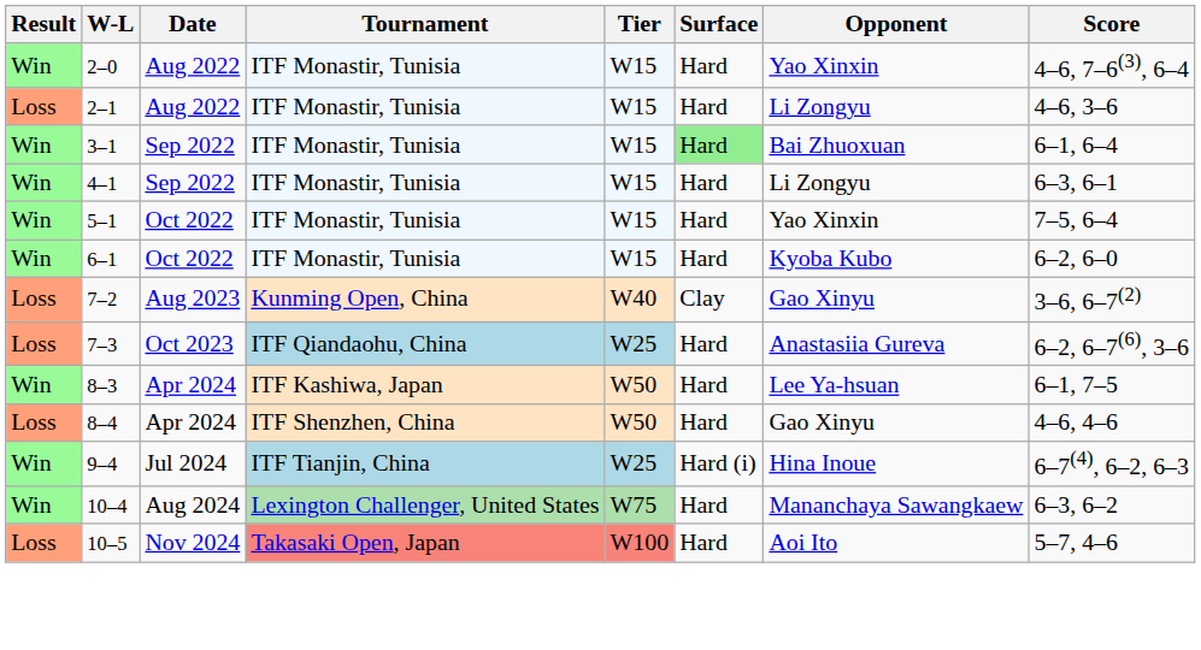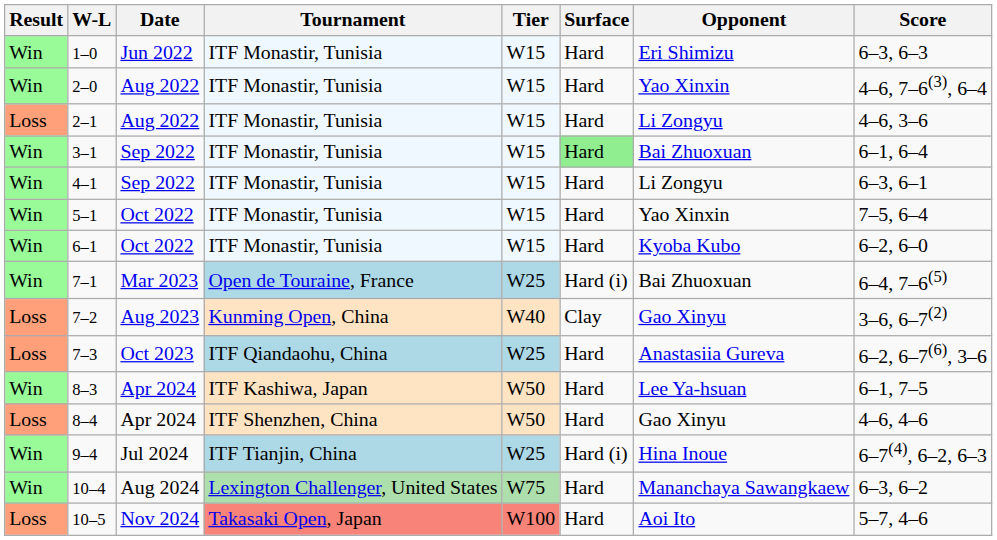 <table class="sortable wikitable">
 <tr>
 <th>Result</th>
 <th class="unsortable">W-L</th>
 <th>Date</th>
 <th>Tournament</th>
 <th>Tier</th>
 <th>Surface</th>
 <th>Opponent</th>
 <th class="unsortable">Score</th>
+</tr>
+<tr>
+<td style="background:#98fb98;">Win</td>
+<td><small>1–0</small></td>
+<td><a href='#'>Jun 2022</a></td>
+<td style="background:#f0f8ff;">ITF Monastir, Tunisia</td>
+<td style="background:#f0f8ff;">W15</td>
+<td>Hard</td>
+<td> <a href='#'>Eri Shimizu</a></td>
+<td>6–3, 6–3</td>
 </tr>
 <tr>
 <td style="background:#98fb98;">Win</td>
 <td><small>2–0</small></td>
 <td><a href='#'>Aug 2022</a></td>
 <td style="background:#f0f8ff;">ITF Monastir, Tunisia</td>
 <td style="background:#f0f8ff;">W15</td>
 <td>Hard</td>
 <td> <a href='#'>Yao Xinxin</a></td>
 <td>4–6, 7–6<sup>(3)</sup>, 6–4</td>
 </tr>
 <tr>
 <td style="background:#ffa07a;">Loss</td>
 <td><small>2–1</small></td>
 <td><a href='#'>Aug 2022</a></td>
 <td style="background:#f0f8ff;">ITF Monastir, Tunisia</td>
 <td style="background:#f0f8ff;">W15</td>
 <td>Hard</td>
 <td> <a href='#'>Li Zongyu</a></td>
 <td>4–6, 3–6</td>
 </tr>
 <tr>
 <td style="background:#98fb98;">Win</td>
 <td><small>3–1</small></td>
 <td><a href='#'>Sep 2022</a></td>
 <td style="background:#f0f8ff;">ITF Monastir, Tunisia</td>
 <td style="background:#f0f8ff;">W15</td>
 <td style="background: lightgreen;">Hard</td>
 <td> <a href='#'>Bai Zhuoxuan</a></td>
 <td>6–1, 6–4</td>
 </tr>
 <tr>
 <td style="background:#98fb98;">Win</td>
 <td><small>4–1</small></td>
 <td><a href='#'>Sep 2022</a></td>
 <td style="background:#f0f8ff;">ITF Monastir, Tunisia</td>
 <td style="background:#f0f8ff;">W15</td>
 <td>Hard</td>
 <td> Li Zongyu</td>
 <td>6–3, 6–1</td>
 </tr>
 <tr>
 <td style="background:#98fb98;">Win</td>
 <td><small>5–1</small></td>
 <td><a href='#'>Oct 2022</a></td>
 <td style="background:#f0f8ff;">ITF Monastir, Tunisia</td>
 <td style="background:#f0f8ff;">W15</td>
 <td>Hard</td>
 <td> Yao Xinxin</td>
 <td>7–5, 6–4</td>
 </tr>
 <tr>
 <td style="background:#98fb98;">Win</td>
 <td><small>6–1</small></td>
 <td><a href='#'>Oct 2022</a></td>
 <td style="background:#f0f8ff;">ITF Monastir, Tunisia</td>
 <td style="background:#f0f8ff;">W15</td>
 <td>Hard</td>
 <td> <a href='#'>Kyoba Kubo</a></td>
 <td>6–2, 6–0</td>
+</tr>
+<tr>
+<td style="background:#98fb98;">Win</td>
+<td><small>7–1</small></td>
+<td><a href='#'>Mar 2023</a></td>
+<td style="background:lightblue;"><a href='#'>Open de Touraine</a>, France</td>
+<td style="background:lightblue;">W25</td>
+<td>Hard (i)</td>
+<td> Bai Zhuoxuan</td>
+<td>6–4, 7–6<sup>(5)</sup></td>
 </tr>
 <tr>
 <td style="background:#ffa07a;">Loss</td>
 <td><small>7–2</small></td>
 <td><a href='#'>Aug 2023</a></td>
 <td style="background:#ffe4c4;"><a href='#'>Kunming Open</a>, China</td>
 <td style="background:#ffe4c4;">W40</td>
 <td>Clay</td>
 <td> <a href='#'>Gao Xinyu</a></td>
 <td>3–6, 6–7<sup>(2)</sup></td>
 </tr>
 <tr>
 <td style="background:#ffa07a;">Loss</td>
 <td><small>7–3</small></td>
 <td><a href='#'>Oct 2023</a></td>
 <td style="background:lightblue;">ITF Qiandaohu, China</td>
 <td style="background:lightblue;">W25</td>
 <td>Hard</td>
 <td> <a href='#'>Anastasiia Gureva</a></td>
 <td>6–2, 6–7<sup>(6)</sup>, 3–6</td>
 </tr>
 <tr>
 <td style="background:#98fb98;">Win</td>
 <td><small>8–3</small></td>
 <td><a href='#'>Apr 2024</a></td>
 <td style="background:#ffe4c4;">ITF Kashiwa, Japan</td>
 <td style="background:#ffe4c4;">W50</td>
 <td>Hard</td>
 <td> <a href='#'>Lee Ya-hsuan</a></td>
 <td>6–1, 7–5</td>
 </tr>
 <tr>
 <td style="background:#ffa07a;">Loss</td>
 <td><small>8–4</small></td>
 <td>Apr 2024</td>
 <td style="background:#ffe4c4;">ITF Shenzhen, China</td>
 <td style="background:#ffe4c4;">W50</td>
 <td>Hard</td>
 <td> Gao Xinyu</td>
 <td>4–6, 4–6</td>
 </tr>
 <tr>
 <td style="background:#98fb98;">Win</td>
 <td><small>9–4</small></td>
 <td>Jul 2024</td>
 <td style="background:lightblue;">ITF Tianjin, China</td>
 <td style="background:lightblue;">W25</td>
 <td>Hard (i)</td>
 <td> <a href='#'>Hina Inoue</a></td>
 <td>6–7<sup>(4)</sup>, 6–2, 6–3</td>
 </tr>
 <tr>
 <td style="background:#98fb98;">Win</td>
 <td><small>10–4</small></td>
 <td>Aug 2024</td>
 <td style="background:#addfad;"><a href='#'>Lexington Challenger</a>, United States</td>
 <td style="background:#addfad;">W75</td>
 <td>Hard</td>
 <td> <a href='#'>Mananchaya Sawangkaew</a></td>
 <td>6–3, 6–2</td>
 </tr>
 <tr>
 <td style="background:#ffa07a;">Loss</td>
 <td><small>10–5</small></td>
 <td><a href='#'>Nov 2024</a></td>
 <td style="background:#f88379;"><a href='#'>Takasaki Open</a>, Japan</td>
 <td style="background:#f88379;">W100</td>
 <td>Hard</td>
 <td> <a href='#'>Aoi Ito</a></td>
 <td>5–7, 4–6</td>
 </tr>
 </table>
